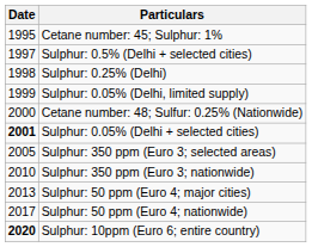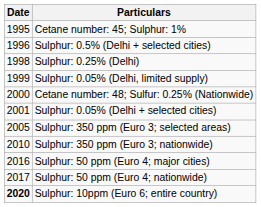 <table class="wikitable">
 <tr>
 <th>Date</th>
 <th>Particulars</th>
 </tr>
 <tr>
 <td>1995</td>
 <td>Cetane number: 45; Sulphur: 1%</td>
 </tr>
 <tr>
-<td>1997</td>
+<td>1996</td>
 <td>Sulphur: 0.5% (Delhi + selected cities)</td>
 </tr>
 <tr>
 <td>1998</td>
 <td>Sulphur: 0.25% (Delhi)</td>
 </tr>
 <tr>
 <td>1999</td>
 <td>Sulphur: 0.05% (Delhi, limited supply)</td>
 </tr>
 <tr>
 <td>2000</td>
 <td>Cetane number: 48; Sulfur: 0.25% (Nationwide)</td>
 </tr>
 <tr>
-<td><strong>2001</strong></td>
+<td>2001</td>
 <td>Sulphur: 0.05% (Delhi + selected cities)</td>
 </tr>
 <tr>
 <td>2005</td>
 <td>Sulphur: 350 ppm (Euro 3; selected areas)</td>
 </tr>
 <tr>
 <td>2010</td>
 <td>Sulphur: 350 ppm (Euro 3; nationwide)</td>
 </tr>
 <tr>
-<td>2013</td>
+<td>2016</td>
 <td>Sulphur: 50 ppm (Euro 4; major cities)</td>
 </tr>
 <tr>
 <td>2017</td>
 <td>Sulphur: 50 ppm (Euro 4; nationwide)</td>
 </tr>
 <tr>
 <td><strong>2020</strong></td>
 <td>Sulphur: 10ppm (Euro 6; entire country)</td>
 </tr>
 </table>
